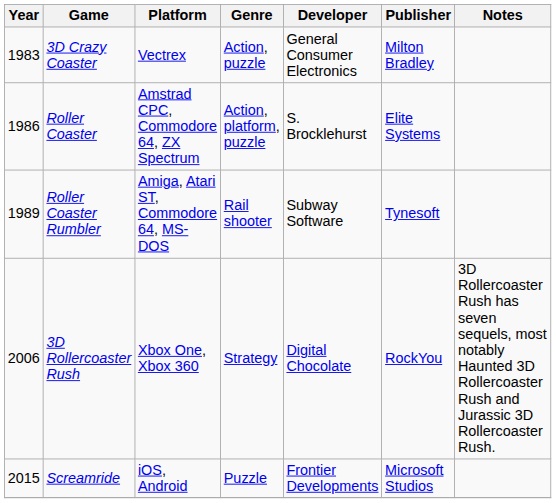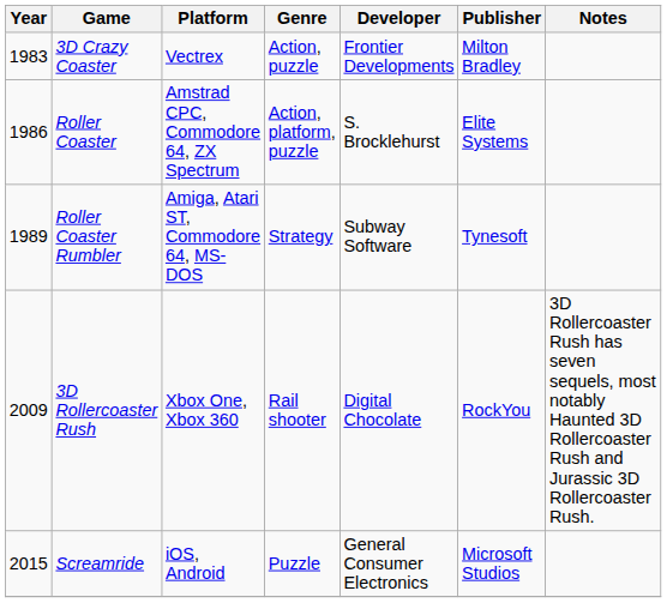 <table class="wikitable sortable">
 <tr>
 <th width="5%">Year</th>
 <th width="10%">Game</th>
 <th width="15%">Platform</th>
 <th width="10%">Genre</th>
 <th width="15%">Developer</th>
 <th width="15%">Publisher</th>
 <th width="30%">Notes</th>
 </tr>
 <tr>
 <td>1983</td>
 <td><em><a href='#'>3D Crazy Coaster</a></em></td>
 <td><a href='#'>Vectrex</a></td>
 <td><a href='#'>Action</a>, <a href='#'>puzzle</a></td>
-<td>General Consumer Electronics</td>
+<td><a href='#'>Frontier Developments</a></td>
 <td><a href='#'>Milton Bradley</a></td>
 <td></td>
 </tr>
 <tr>
 <td>1986</td>
 <td><em><a href='#'>Roller Coaster</a></em></td>
 <td><a href='#'>Amstrad CPC</a>, <a href='#'>Commodore 64</a>, <a href='#'>ZX Spectrum</a></td>
 <td><a href='#'>Action</a>, <a href='#'>platform</a>, <a href='#'>puzzle</a></td>
 <td>S. Brocklehurst</td>
 <td><a href='#'>Elite Systems</a></td>
 <td></td>
 </tr>
 <tr>
 <td>1989</td>
 <td><em><a href='#'>Roller Coaster Rumbler</a></em></td>
 <td><a href='#'>Amiga</a>, <a href='#'>Atari ST</a>, <a href='#'>Commodore 64</a>, <a href='#'>MS-DOS</a></td>
-<td><a href='#'>Rail shooter</a></td>
+<td><a href='#'>Strategy</a></td>
 <td>Subway Software</td>
 <td><a href='#'>Tynesoft</a></td>
 <td></td>
 </tr>
 <tr>
-<td>2006</td>
+<td>2009</td>
 <td><em><a href='#'>3D Rollercoaster Rush</a></em></td>
 <td><a href='#'>Xbox One</a>, <a href='#'>Xbox 360</a></td>
-<td><a href='#'>Strategy</a></td>
+<td><a href='#'>Rail shooter</a></td>
 <td><a href='#'>Digital Chocolate</a></td>
 <td><a href='#'>RockYou</a></td>
 <td>3D Rollercoaster Rush has seven sequels, most notably Haunted 3D Rollercoaster Rush and Jurassic 3D Rollercoaster Rush.</td>
 </tr>
 <tr>
 <td>2015</td>
 <td><em><a href='#'>Screamride</a></em></td>
 <td><a href='#'>iOS</a>, <a href='#'>Android</a></td>
 <td><a href='#'>Puzzle</a></td>
-<td><a href='#'>Frontier Developments</a></td>
+<td>General Consumer Electronics</td>
 <td><a href='#'>Microsoft Studios</a></td>
 <td></td>
 </tr>
 <tr>
 </tr>
 </table>
